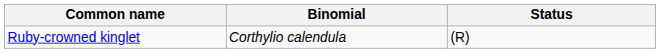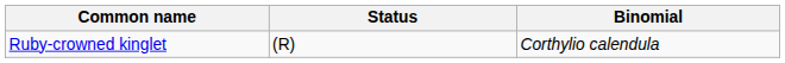 <table width=60% class="wikitable">
 <tr>
 <th width=34%>Common name</th>
+<th width=32%>Status</th>
 <th width=34%>Binomial</th>
-<th width=32%>Status</th>
 </tr>
 <tr>
 <td><a href='#'>Ruby-crowned kinglet</a></td>
+<td>(R)</td>
 <td><em>Corthylio calendula</em></td>
-<td>(R)</td>
 </tr>
 </table>
